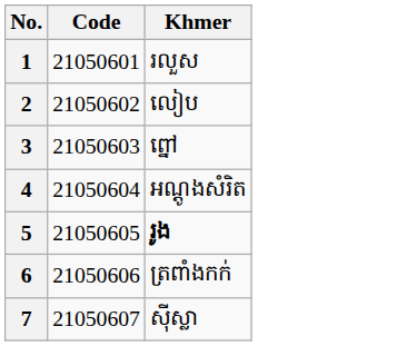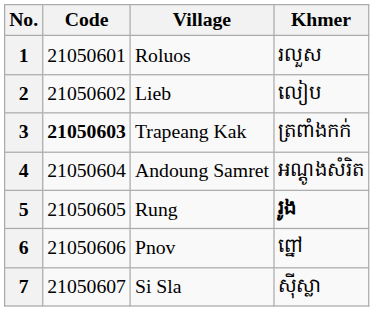 <table class="wikitable sortable mw-collapsible">
 <tr>
 <th>No.</th>
 <th>Code</th>
+<th>Village</th>
 <th>Khmer</th>
 </tr>
 <tr>
 <th>1</th>
 <td>21050601</td>
+<td>Roluos</td>
 <td>រលួស</td>
 </tr>
 <tr>
 <th>2</th>
 <td>21050602</td>
+<td>Lieb</td>
 <td>លៀប</td>
 </tr>
 <tr>
 <th>3</th>
-<td>21050603</td>
-<td>ព្នៅ</td>
+<td><strong>21050603</strong></td>
+<td>Trapeang Kak</td>
+<td>ត្រពាំងកក់</td>
 </tr>
 <tr>
 <th>4</th>
 <td>21050604</td>
+<td>Andoung Samret</td>
 <td>អណ្ដូងសំរិត</td>
 </tr>
 <tr>
 <th>5</th>
 <td>21050605</td>
+<td>Rung</td>
 <td><strong>រូង</strong></td>
 </tr>
 <tr>
 <th>6</th>
 <td>21050606</td>
-<td>ត្រពាំងកក់</td>
+<td>Pnov</td>
+<td>ព្នៅ</td>
 </tr>
 <tr>
 <th>7</th>
 <td>21050607</td>
+<td>Si Sla</td>
 <td>ស៊ីស្លា</td>
 </tr>
 </table>
